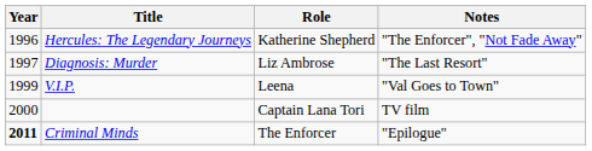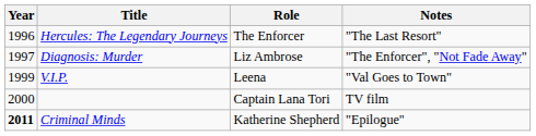 <table class="wikitable sortable">
 <tr>
 <th>Year</th>
 <th>Title</th>
 <th>Role</th>
 <th class="unsortable">Notes</th>
 </tr>
 <tr>
 <td>1996</td>
 <td><em><a href='#'>Hercules: The Legendary Journeys</a></em></td>
-<td>Katherine Shepherd</td>
-<td>"The Enforcer", "<a href='#'>Not Fade Away</a>"</td>
+<td>The Enforcer</td>
+<td>"The Last Resort"</td>
 </tr>
 <tr>
 <td>1997</td>
 <td><em><a href='#'>Diagnosis: Murder</a></em></td>
 <td>Liz Ambrose</td>
-<td>"The Last Resort"</td>
+<td>"The Enforcer", "<a href='#'>Not Fade Away</a>"</td>
 </tr>
 <tr>
 <td>1999</td>
 <td><em><a href='#'>V.I.P.</a></em></td>
 <td>Leena</td>
 <td>"Val Goes to Town"</td>
 </tr>
 <tr>
 <td>2000</td>
 <td><em></em></td>
 <td>Captain Lana Tori</td>
 <td>TV film</td>
 </tr>
 <tr>
 <td><strong>2011</strong></td>
 <td><em><a href='#'>Criminal Minds</a></em></td>
-<td>The Enforcer</td>
+<td>Katherine Shepherd</td>
 <td>"Epilogue"</td>
 </tr>
 </table>
